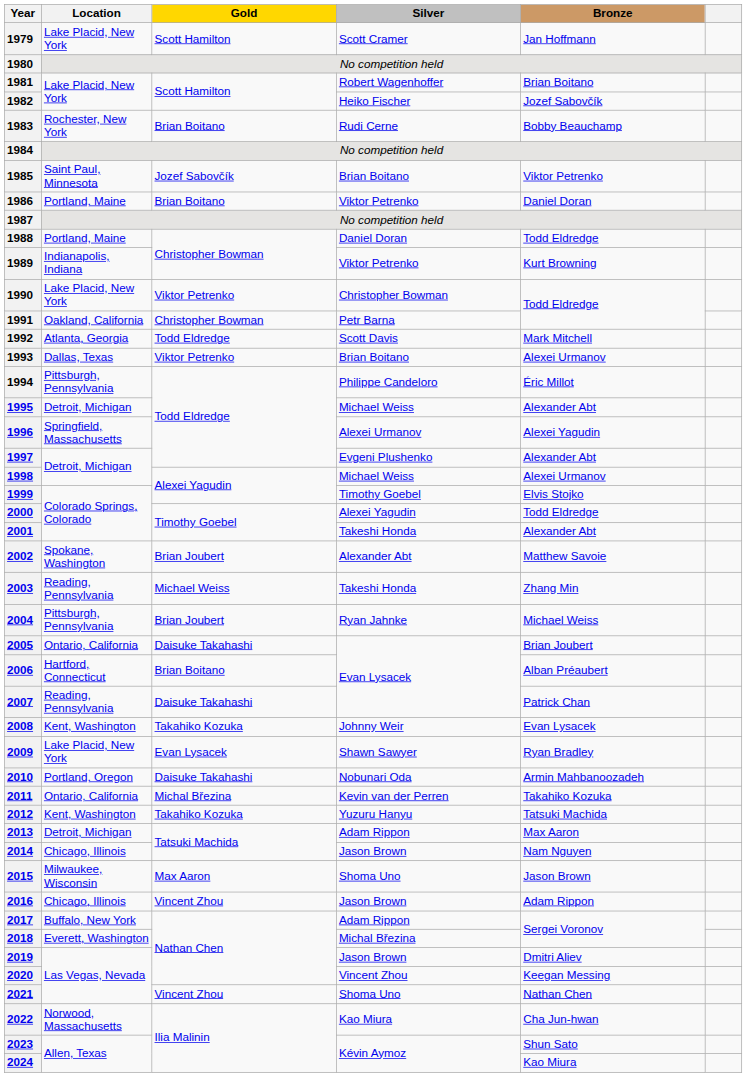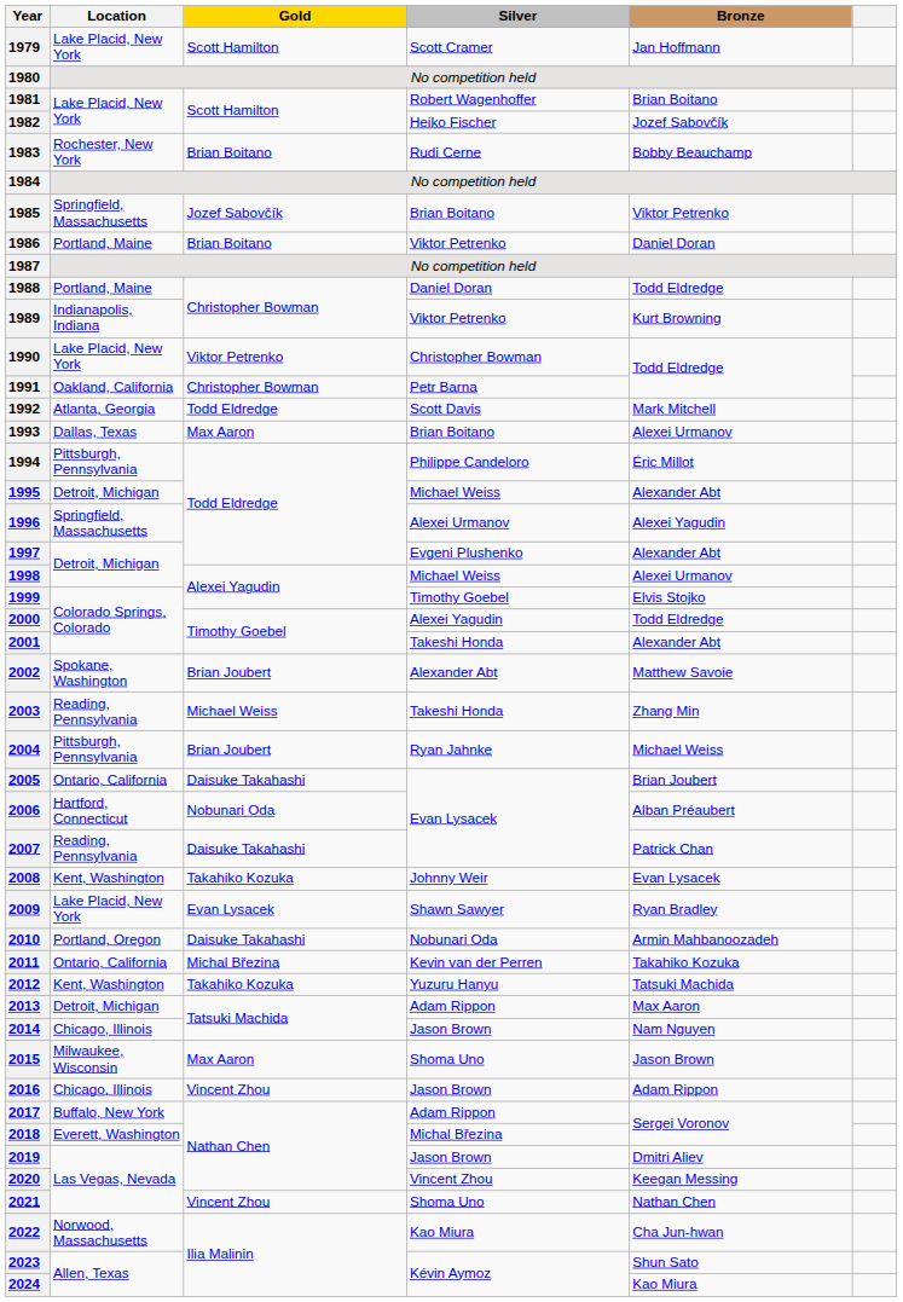 <table class="wikitable unsortable" style="text-align:left; width:80%">
 <tr>
 <th scope="col" style="text-align:center; width:5%">Year</th>
 <th scope="col" style="text-align:center; width:15%">Location</th>
 <th scope="col" style="text-align:center; width:25%; background:gold">Gold</th>
 <th scope="col" style="text-align:center; width:25%; background:silver">Silver</th>
 <th scope="col" style="text-align:center; width:25%; background:#c96">Bronze</th>
 <th scope="col" style="text-align:center; width:5%"></th>
 </tr>
 <tr>
 <th scope="row" style="text-align:left">1979</th>
 <td><a href='#'>Lake Placid, New York</a></td>
 <td> <a href='#'>Scott Hamilton</a></td>
 <td> <a href='#'>Scott Cramer</a></td>
 <td> <a href='#'>Jan Hoffmann</a></td>
 <td></td>
 </tr>
 <tr>
 <th scope="row" style="text-align:left">1980</th>
 <td colspan="5" bgcolor="e5e4e2" align="center"><em>No competition held</em></td>
 </tr>
 <tr>
 <th scope="row" style="text-align:left">1981</th>
 <td rowspan="2"><a href='#'>Lake Placid, New York</a></td>
 <td rowspan="2"> <a href='#'>Scott Hamilton</a></td>
 <td> <a href='#'>Robert Wagenhoffer</a></td>
 <td> <a href='#'>Brian Boitano</a></td>
 <td></td>
 </tr>
 <tr>
 <th scope="row" style="text-align:left">1982</th>
 <td> <a href='#'>Heiko Fischer</a></td>
 <td> <a href='#'>Jozef Sabovčík</a></td>
 <td></td>
 </tr>
 <tr>
 <th scope="row" style="text-align:left">1983</th>
 <td><a href='#'>Rochester, New York</a></td>
 <td> <a href='#'>Brian Boitano</a></td>
 <td> <a href='#'>Rudi Cerne</a></td>
 <td> <a href='#'>Bobby Beauchamp</a></td>
 <td></td>
 </tr>
 <tr>
 <th scope="row" style="text-align:left">1984</th>
 <td colspan="5" bgcolor="e5e4e2" align="center"><em>No competition held</em></td>
 </tr>
 <tr>
 <th scope="row" style="text-align:left">1985</th>
-<td><a href='#'>Saint Paul, Minnesota</a></td>
+<td><a href='#'>Springfield, Massachusetts</a></td>
 <td> <a href='#'>Jozef Sabovčík</a></td>
 <td> <a href='#'>Brian Boitano</a></td>
 <td> <a href='#'>Viktor Petrenko</a></td>
 <td></td>
 </tr>
 <tr>
 <th scope="row" style="text-align:left">1986</th>
 <td><a href='#'>Portland, Maine</a></td>
 <td> <a href='#'>Brian Boitano</a></td>
 <td> <a href='#'>Viktor Petrenko</a></td>
 <td> <a href='#'>Daniel Doran</a></td>
 <td></td>
 </tr>
 <tr>
 <th scope="row" style="text-align:left">1987</th>
 <td colspan="5" bgcolor="e5e4e2" align="center"><em>No competition held</em></td>
 </tr>
 <tr>
 <th scope="row" style="text-align:left">1988</th>
 <td><a href='#'>Portland, Maine</a></td>
 <td rowspan="2"> <a href='#'>Christopher Bowman</a></td>
 <td> <a href='#'>Daniel Doran</a></td>
 <td> <a href='#'>Todd Eldredge</a></td>
 <td></td>
 </tr>
 <tr>
 <th scope="row" style="text-align:left">1989</th>
 <td><a href='#'>Indianapolis, Indiana</a></td>
 <td> <a href='#'>Viktor Petrenko</a></td>
 <td> <a href='#'>Kurt Browning</a></td>
 <td></td>
 </tr>
 <tr>
 <th scope="row" style="text-align:left">1990</th>
 <td><a href='#'>Lake Placid, New York</a></td>
 <td> <a href='#'>Viktor Petrenko</a></td>
 <td> <a href='#'>Christopher Bowman</a></td>
 <td rowspan="2"> <a href='#'>Todd Eldredge</a></td>
 <td></td>
 </tr>
 <tr>
 <th scope="row" style="text-align:left">1991</th>
 <td><a href='#'>Oakland, California</a></td>
 <td> <a href='#'>Christopher Bowman</a></td>
 <td> <a href='#'>Petr Barna</a></td>
 <td></td>
 </tr>
 <tr>
 <th scope="row" style="text-align:left">1992</th>
 <td><a href='#'>Atlanta, Georgia</a></td>
 <td> <a href='#'>Todd Eldredge</a></td>
 <td> <a href='#'>Scott Davis</a></td>
 <td> <a href='#'>Mark Mitchell</a></td>
 <td></td>
 </tr>
 <tr>
 <th scope="row" style="text-align:left">1993</th>
 <td><a href='#'>Dallas, Texas</a></td>
-<td> <a href='#'>Viktor Petrenko</a></td>
+<td> <a href='#'>Max Aaron</a></td>
 <td> <a href='#'>Brian Boitano</a></td>
 <td> <a href='#'>Alexei Urmanov</a></td>
 <td></td>
 </tr>
 <tr>
 <th scope="row" style="text-align:left">1994</th>
 <td><a href='#'>Pittsburgh, Pennsylvania</a></td>
 <td rowspan="4"> <a href='#'>Todd Eldredge</a></td>
 <td> <a href='#'>Philippe Candeloro</a></td>
 <td> <a href='#'>Éric Millot</a></td>
 <td></td>
 </tr>
 <tr>
 <th scope="row" style="text-align:left"><a href='#'>1995</a></th>
 <td><a href='#'>Detroit, Michigan</a></td>
 <td> <a href='#'>Michael Weiss</a></td>
 <td> <a href='#'>Alexander Abt</a></td>
 <td></td>
 </tr>
 <tr>
 <th scope="row" style="text-align:left"><a href='#'>1996</a></th>
 <td><a href='#'>Springfield, Massachusetts</a></td>
 <td> <a href='#'>Alexei Urmanov</a></td>
 <td> <a href='#'>Alexei Yagudin</a></td>
 <td></td>
 </tr>
 <tr>
 <th scope="row" style="text-align:left"><a href='#'>1997</a></th>
 <td rowspan="2"><a href='#'>Detroit, Michigan</a></td>
 <td> <a href='#'>Evgeni Plushenko</a></td>
 <td> <a href='#'>Alexander Abt</a></td>
 <td></td>
 </tr>
 <tr>
 <th scope="row" style="text-align:left"><a href='#'>1998</a></th>
 <td rowspan="2"> <a href='#'>Alexei Yagudin</a></td>
 <td> <a href='#'>Michael Weiss</a></td>
 <td> <a href='#'>Alexei Urmanov</a></td>
 <td></td>
 </tr>
 <tr>
 <th scope="row" style="text-align:left"><a href='#'>1999</a></th>
 <td rowspan="3"><a href='#'>Colorado Springs, Colorado</a></td>
 <td> <a href='#'>Timothy Goebel</a></td>
 <td> <a href='#'>Elvis Stojko</a></td>
 <td></td>
 </tr>
 <tr>
 <th scope="row" style="text-align:left"><a href='#'>2000</a></th>
 <td rowspan="2"> <a href='#'>Timothy Goebel</a></td>
 <td> <a href='#'>Alexei Yagudin</a></td>
 <td> <a href='#'>Todd Eldredge</a></td>
 <td></td>
 </tr>
 <tr>
 <th scope="row" style="text-align:left"><a href='#'>2001</a></th>
 <td> <a href='#'>Takeshi Honda</a></td>
 <td> <a href='#'>Alexander Abt</a></td>
 <td></td>
 </tr>
 <tr>
 <th scope="row" style="text-align:left"><a href='#'>2002</a></th>
 <td><a href='#'>Spokane, Washington</a></td>
 <td> <a href='#'>Brian Joubert</a></td>
 <td> <a href='#'>Alexander Abt</a></td>
 <td> <a href='#'>Matthew Savoie</a></td>
 <td></td>
 </tr>
 <tr>
 <th scope="row" style="text-align:left"><a href='#'>2003</a></th>
 <td><a href='#'>Reading, Pennsylvania</a></td>
 <td> <a href='#'>Michael Weiss</a></td>
 <td> <a href='#'>Takeshi Honda</a></td>
 <td> <a href='#'>Zhang Min</a></td>
 <td></td>
 </tr>
 <tr>
 <th scope="row" style="text-align:left"><a href='#'>2004</a></th>
 <td><a href='#'>Pittsburgh, Pennsylvania</a></td>
 <td> <a href='#'>Brian Joubert</a></td>
 <td> <a href='#'>Ryan Jahnke</a></td>
 <td> <a href='#'>Michael Weiss</a></td>
 <td></td>
 </tr>
 <tr>
 <th scope="row" style="text-align:left"><a href='#'>2005</a></th>
 <td><a href='#'>Ontario, California</a></td>
 <td> <a href='#'>Daisuke Takahashi</a></td>
 <td rowspan="3"> <a href='#'>Evan Lysacek</a></td>
 <td> <a href='#'>Brian Joubert</a></td>
 <td></td>
 </tr>
 <tr>
 <th scope="row" style="text-align:left"><a href='#'>2006</a></th>
 <td><a href='#'>Hartford, Connecticut</a></td>
-<td> <a href='#'>Brian Boitano</a></td>
+<td> <a href='#'>Nobunari Oda</a></td>
 <td> <a href='#'>Alban Préaubert</a></td>
 <td></td>
 </tr>
 <tr>
 <th scope="row" style="text-align:left"><a href='#'>2007</a></th>
 <td><a href='#'>Reading, Pennsylvania</a></td>
 <td> <a href='#'>Daisuke Takahashi</a></td>
 <td> <a href='#'>Patrick Chan</a></td>
 <td></td>
 </tr>
 <tr>
 <th scope="row" style="text-align:left"><a href='#'>2008</a></th>
 <td><a href='#'>Kent, Washington</a></td>
 <td> <a href='#'>Takahiko Kozuka</a></td>
 <td> <a href='#'>Johnny Weir</a></td>
 <td> <a href='#'>Evan Lysacek</a></td>
 <td></td>
 </tr>
 <tr>
 <th scope="row" style="text-align:left"><a href='#'>2009</a></th>
 <td><a href='#'>Lake Placid, New York</a></td>
 <td> <a href='#'>Evan Lysacek</a></td>
 <td> <a href='#'>Shawn Sawyer</a></td>
 <td> <a href='#'>Ryan Bradley</a></td>
 <td></td>
 </tr>
 <tr>
 <th scope="row" style="text-align:left"><a href='#'>2010</a></th>
 <td><a href='#'>Portland, Oregon</a></td>
 <td> <a href='#'>Daisuke Takahashi</a></td>
 <td> <a href='#'>Nobunari Oda</a></td>
 <td> <a href='#'>Armin Mahbanoozadeh</a></td>
 <td></td>
 </tr>
 <tr>
 <th scope="row" style="text-align:left"><a href='#'>2011</a></th>
 <td><a href='#'>Ontario, California</a></td>
 <td> <a href='#'>Michal Březina</a></td>
 <td> <a href='#'>Kevin van der Perren</a></td>
 <td> <a href='#'>Takahiko Kozuka</a></td>
 <td></td>
 </tr>
 <tr>
 <th scope="row" style="text-align:left"><a href='#'>2012</a></th>
 <td><a href='#'>Kent, Washington</a></td>
 <td> <a href='#'>Takahiko Kozuka</a></td>
 <td> <a href='#'>Yuzuru Hanyu</a></td>
 <td> <a href='#'>Tatsuki Machida</a></td>
 <td></td>
 </tr>
 <tr>
 <th scope="row" style="text-align:left"><a href='#'>2013</a></th>
 <td><a href='#'>Detroit, Michigan</a></td>
 <td rowspan="2"> <a href='#'>Tatsuki Machida</a></td>
 <td> <a href='#'>Adam Rippon</a></td>
 <td> <a href='#'>Max Aaron</a></td>
 <td></td>
 </tr>
 <tr>
 <th scope="row" style="text-align:left"><a href='#'>2014</a></th>
 <td><a href='#'>Chicago, Illinois</a></td>
 <td> <a href='#'>Jason Brown</a></td>
 <td> <a href='#'>Nam Nguyen</a></td>
 <td></td>
 </tr>
 <tr>
 <th scope="row" style="text-align:left"><a href='#'>2015</a></th>
 <td><a href='#'>Milwaukee, Wisconsin</a></td>
 <td> <a href='#'>Max Aaron</a></td>
 <td> <a href='#'>Shoma Uno</a></td>
 <td> <a href='#'>Jason Brown</a></td>
 <td></td>
 </tr>
 <tr>
 <th scope="row" style="text-align:left"><a href='#'>2016</a></th>
 <td><a href='#'>Chicago, Illinois</a></td>
 <td> <a href='#'>Vincent Zhou</a></td>
 <td> <a href='#'>Jason Brown</a></td>
 <td> <a href='#'>Adam Rippon</a></td>
 <td></td>
 </tr>
 <tr>
 <th scope="row" style="text-align:left"><a href='#'>2017</a></th>
 <td><a href='#'>Buffalo, New York</a></td>
 <td rowspan="4"> <a href='#'>Nathan Chen</a></td>
 <td> <a href='#'>Adam Rippon</a></td>
 <td rowspan="2"> <a href='#'>Sergei Voronov</a></td>
 <td></td>
 </tr>
 <tr>
 <th scope="row" style="text-align:left"><a href='#'>2018</a></th>
 <td><a href='#'>Everett, Washington</a></td>
 <td> <a href='#'>Michal Březina</a></td>
 <td></td>
 </tr>
 <tr>
 <th scope="row" style="text-align:left"><a href='#'>2019</a></th>
 <td rowspan="3"><a href='#'>Las Vegas, Nevada</a></td>
 <td> <a href='#'>Jason Brown</a></td>
 <td> <a href='#'>Dmitri Aliev</a></td>
 <td></td>
 </tr>
 <tr>
 <th scope="row" style="text-align:left"><a href='#'>2020</a></th>
 <td> <a href='#'>Vincent Zhou</a></td>
 <td> <a href='#'>Keegan Messing</a></td>
 <td></td>
 </tr>
 <tr>
 <th scope="row" style="text-align:left"><a href='#'>2021</a></th>
 <td> <a href='#'>Vincent Zhou</a></td>
 <td> <a href='#'>Shoma Uno</a></td>
 <td> <a href='#'>Nathan Chen</a></td>
 <td></td>
 </tr>
 <tr>
 <th scope="row" style="text-align:left"><a href='#'>2022</a></th>
 <td><a href='#'>Norwood, Massachusetts</a></td>
 <td rowspan="3"> <a href='#'>Ilia Malinin</a></td>
 <td> <a href='#'>Kao Miura</a></td>
 <td> <a href='#'>Cha Jun-hwan</a></td>
 <td></td>
 </tr>
 <tr>
 <th scope="row" style="text-align:left"><a href='#'>2023</a></th>
 <td rowspan="2"><a href='#'>Allen, Texas</a></td>
 <td rowspan="2"> <a href='#'>Kévin Aymoz</a></td>
 <td> <a href='#'>Shun Sato</a></td>
 <td></td>
 </tr>
 <tr>
 <th scope="row" style="text-align:left"><a href='#'>2024</a></th>
 <td> <a href='#'>Kao Miura</a></td>
 <td></td>
 </tr>
 </table>
